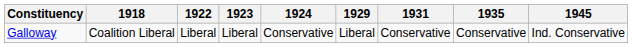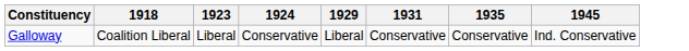 <table class="wikitable sortable">
 <tr>
 <th>Constituency</th>
 <th>1918</th>
-<th>1922</th>
 <th>1923</th>
 <th>1924</th>
 <th>1929</th>
 <th>1931</th>
 <th>1935</th>
 <th>1945</th>
 </tr>
 <tr>
 <td><a href='#'>Galloway</a></td>
 <td bgcolor=>Coalition Liberal</td>
 <td bgcolor=>Liberal</td>
-<td bgcolor=>Liberal</td>
 <td bgcolor=>Conservative</td>
 <td bgcolor=>Liberal</td>
 <td bgcolor=>Conservative</td>
 <td bgcolor=>Conservative</td>
 <td bgcolor=>Ind. Conservative</td>
 </tr>
 </table>
